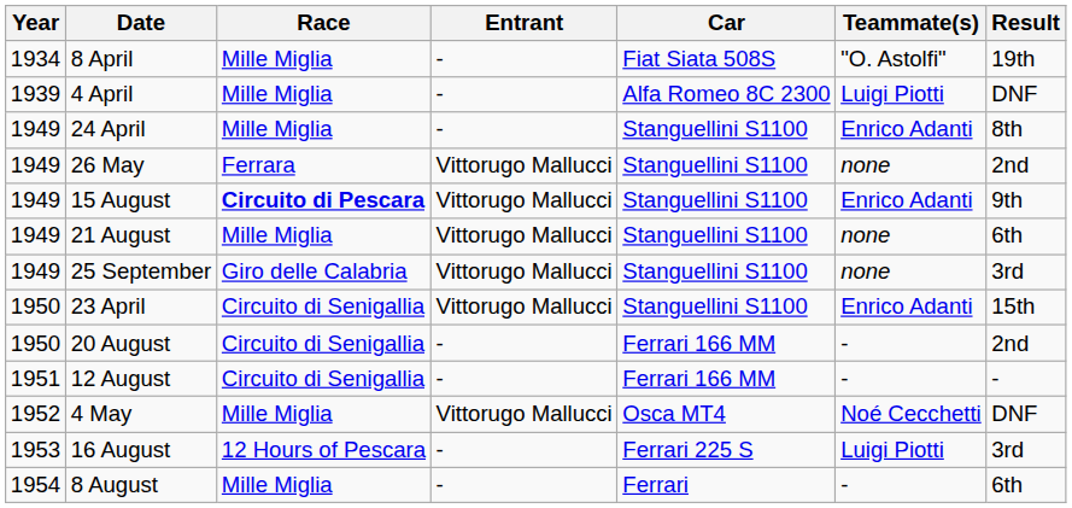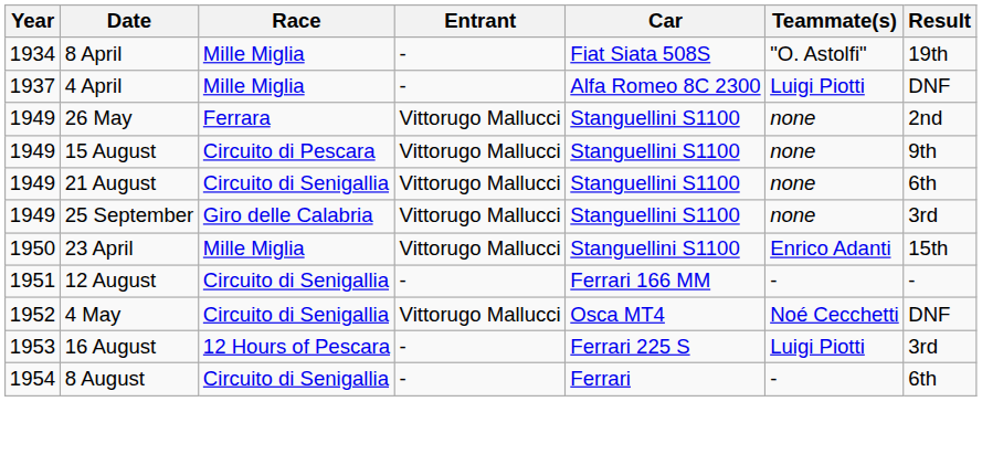 <table class="wikitable sortable">
 <tr>
 <th>Year</th>
 <th>Date</th>
 <th>Race</th>
 <th>Entrant</th>
 <th>Car</th>
 <th>Teammate(s)</th>
 <th>Result</th>
 </tr>
 <tr>
 <td>1934</td>
 <td>8 April</td>
 <td><a href='#'>Mille Miglia</a></td>
 <td>-</td>
 <td><a href='#'>Fiat Siata 508S</a></td>
 <td>"O. Astolfi"</td>
 <td>19th</td>
 </tr>
 <tr>
-<td>1939</td>
+<td>1937</td>
 <td>4 April</td>
 <td><a href='#'>Mille Miglia</a></td>
 <td>-</td>
 <td><a href='#'>Alfa Romeo 8C 2300</a></td>
 <td><a href='#'>Luigi Piotti</a></td>
 <td>DNF</td>
-</tr>
-<tr>
-<td>1949</td>
-<td>24 April</td>
-<td><a href='#'>Mille Miglia</a></td>
-<td>-</td>
-<td><a href='#'>Stanguellini S1100</a></td>
-<td><a href='#'>Enrico Adanti</a></td>
-<td>8th</td>
 </tr>
 <tr>
 <td>1949</td>
 <td>26 May</td>
 <td><a href='#'>Ferrara</a></td>
 <td>Vittorugo Mallucci</td>
 <td><a href='#'>Stanguellini S1100</a></td>
 <td><em>none</em></td>
 <td>2nd</td>
 </tr>
 <tr>
 <td>1949</td>
 <td>15 August</td>
-<td><strong><a href='#'>Circuito di Pescara</a></strong></td>
+<td><a href='#'>Circuito di Pescara</a></td>
 <td>Vittorugo Mallucci</td>
 <td><a href='#'>Stanguellini S1100</a></td>
-<td><a href='#'>Enrico Adanti</a></td>
+<td><em>none</em></td>
 <td>9th</td>
 </tr>
 <tr>
 <td>1949</td>
 <td>21 August</td>
-<td><a href='#'>Mille Miglia</a></td>
+<td><a href='#'>Circuito di Senigallia</a></td>
 <td>Vittorugo Mallucci</td>
 <td><a href='#'>Stanguellini S1100</a></td>
 <td><em>none</em></td>
 <td>6th</td>
 </tr>
 <tr>
 <td>1949</td>
 <td>25 September</td>
 <td><a href='#'>Giro delle Calabria</a></td>
 <td>Vittorugo Mallucci</td>
 <td><a href='#'>Stanguellini S1100</a></td>
 <td><em>none</em></td>
 <td>3rd</td>
 </tr>
 <tr>
 <td>1950</td>
 <td>23 April</td>
-<td><a href='#'>Circuito di Senigallia</a></td>
+<td><a href='#'>Mille Miglia</a></td>
 <td>Vittorugo Mallucci</td>
 <td><a href='#'>Stanguellini S1100</a></td>
 <td><a href='#'>Enrico Adanti</a></td>
 <td>15th</td>
-</tr>
-<tr>
-<td>1950</td>
-<td>20 August</td>
-<td><a href='#'>Circuito di Senigallia</a></td>
-<td>-</td>
-<td><a href='#'>Ferrari 166 MM</a></td>
-<td>-</td>
-<td>2nd</td>
 </tr>
 <tr>
 <td>1951</td>
 <td>12 August</td>
 <td><a href='#'>Circuito di Senigallia</a></td>
 <td>-</td>
 <td><a href='#'>Ferrari 166 MM</a></td>
 <td>-</td>
 <td>-</td>
 </tr>
 <tr>
 <td>1952</td>
 <td>4 May</td>
-<td><a href='#'>Mille Miglia</a></td>
+<td><a href='#'>Circuito di Senigallia</a></td>
 <td>Vittorugo Mallucci</td>
 <td><a href='#'>Osca MT4</a></td>
 <td><a href='#'>Noé Cecchetti</a></td>
 <td>DNF</td>
 </tr>
 <tr>
 <td>1953</td>
 <td>16 August</td>
 <td><a href='#'>12 Hours of Pescara</a></td>
 <td>-</td>
 <td><a href='#'>Ferrari 225 S</a></td>
 <td><a href='#'>Luigi Piotti</a></td>
 <td>3rd</td>
 </tr>
 <tr>
 <td>1954</td>
 <td>8 August</td>
-<td><a href='#'>Mille Miglia</a></td>
+<td><a href='#'>Circuito di Senigallia</a></td>
 <td>-</td>
 <td><a href='#'>Ferrari</a></td>
 <td>-</td>
 <td>6th</td>
 </tr>
 </table>
